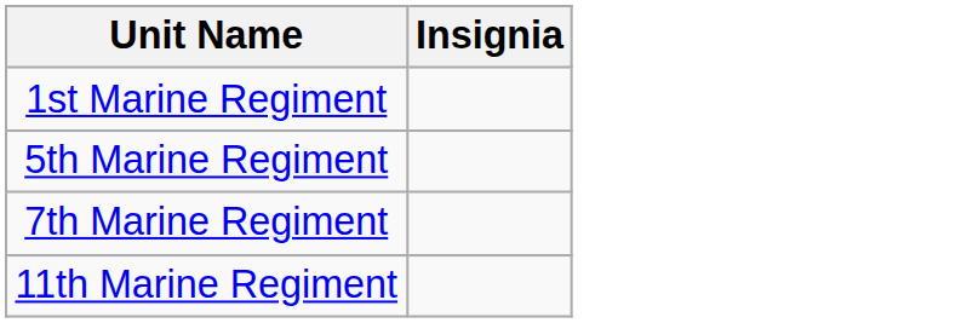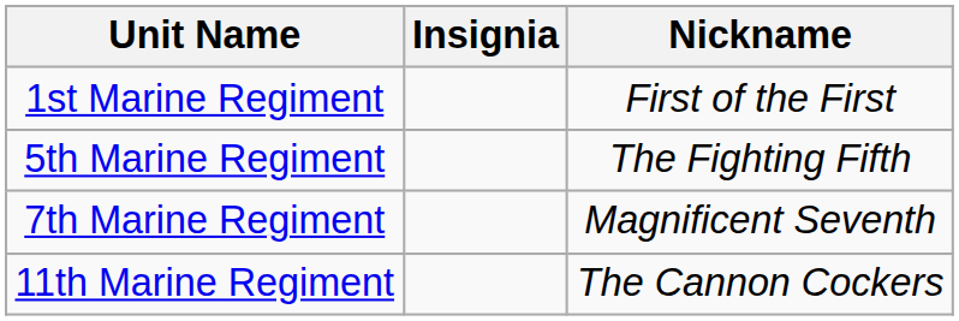 <table class="wikitable" style="text-align: center;">
 <tr>
 <th>Unit Name</th>
 <th>Insignia</th>
+<th>Nickname</th>
 </tr>
 <tr>
 <td><a href='#'>1st Marine Regiment</a></td>
 <td></td>
+<td><em>First of the First</em></td>
 </tr>
 <tr>
 <td><a href='#'>5th Marine Regiment</a></td>
 <td></td>
+<td><em>The Fighting Fifth</em></td>
 </tr>
 <tr>
 <td><a href='#'>7th Marine Regiment</a></td>
 <td></td>
+<td><em> Magnificent Seventh</em></td>
 </tr>
 <tr>
 <td><a href='#'>11th Marine Regiment</a></td>
 <td></td>
+<td><em>The Cannon Cockers</em></td>
 </tr>
 </table>
